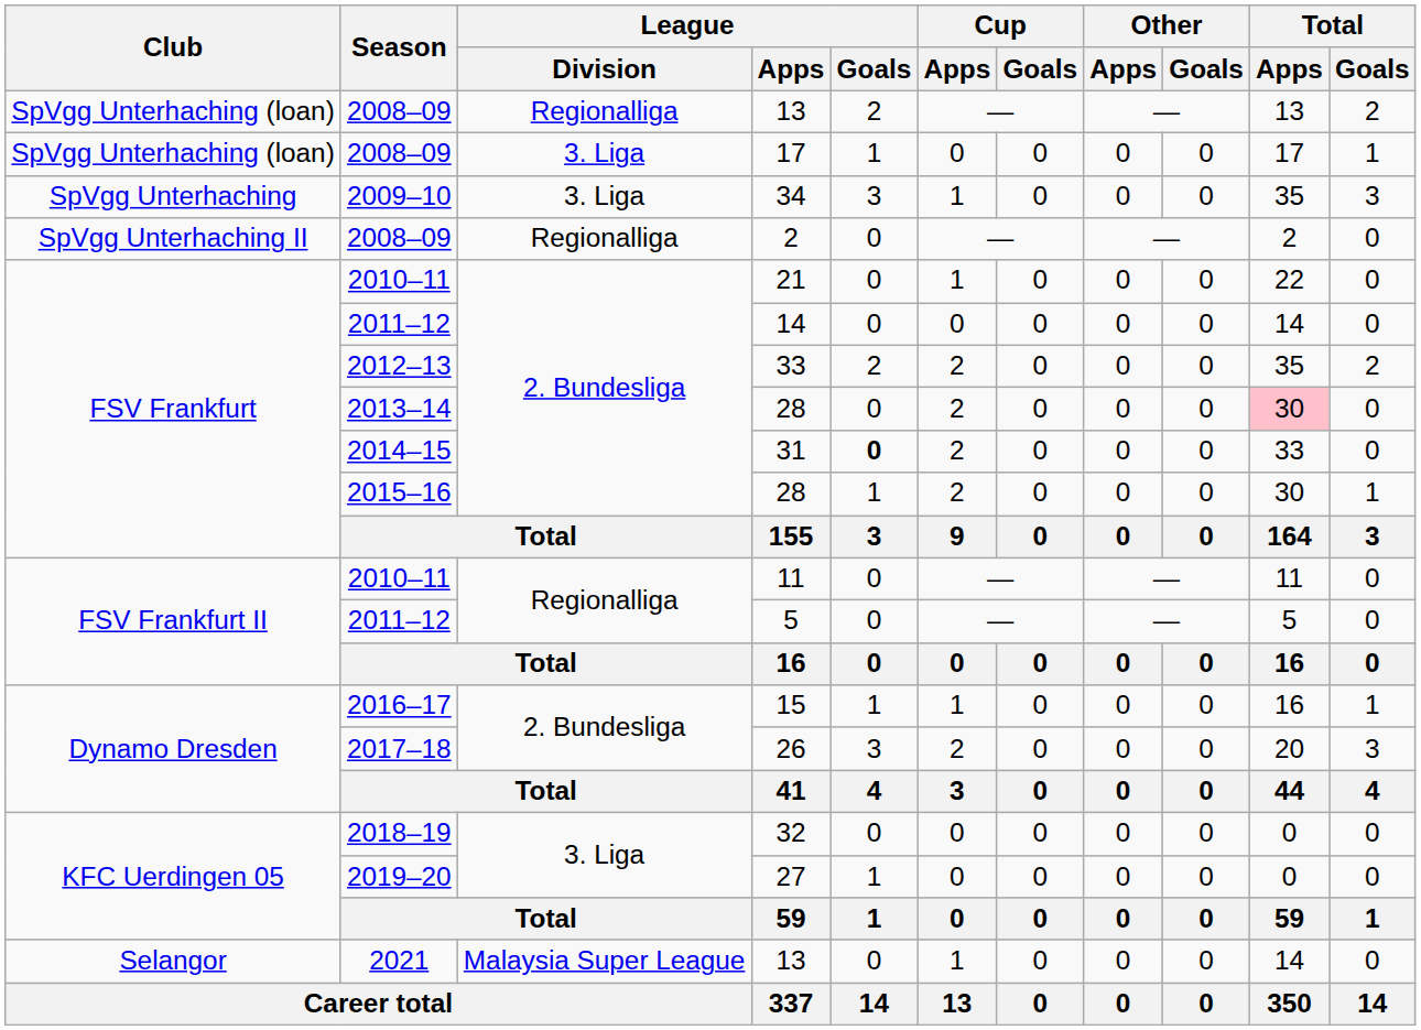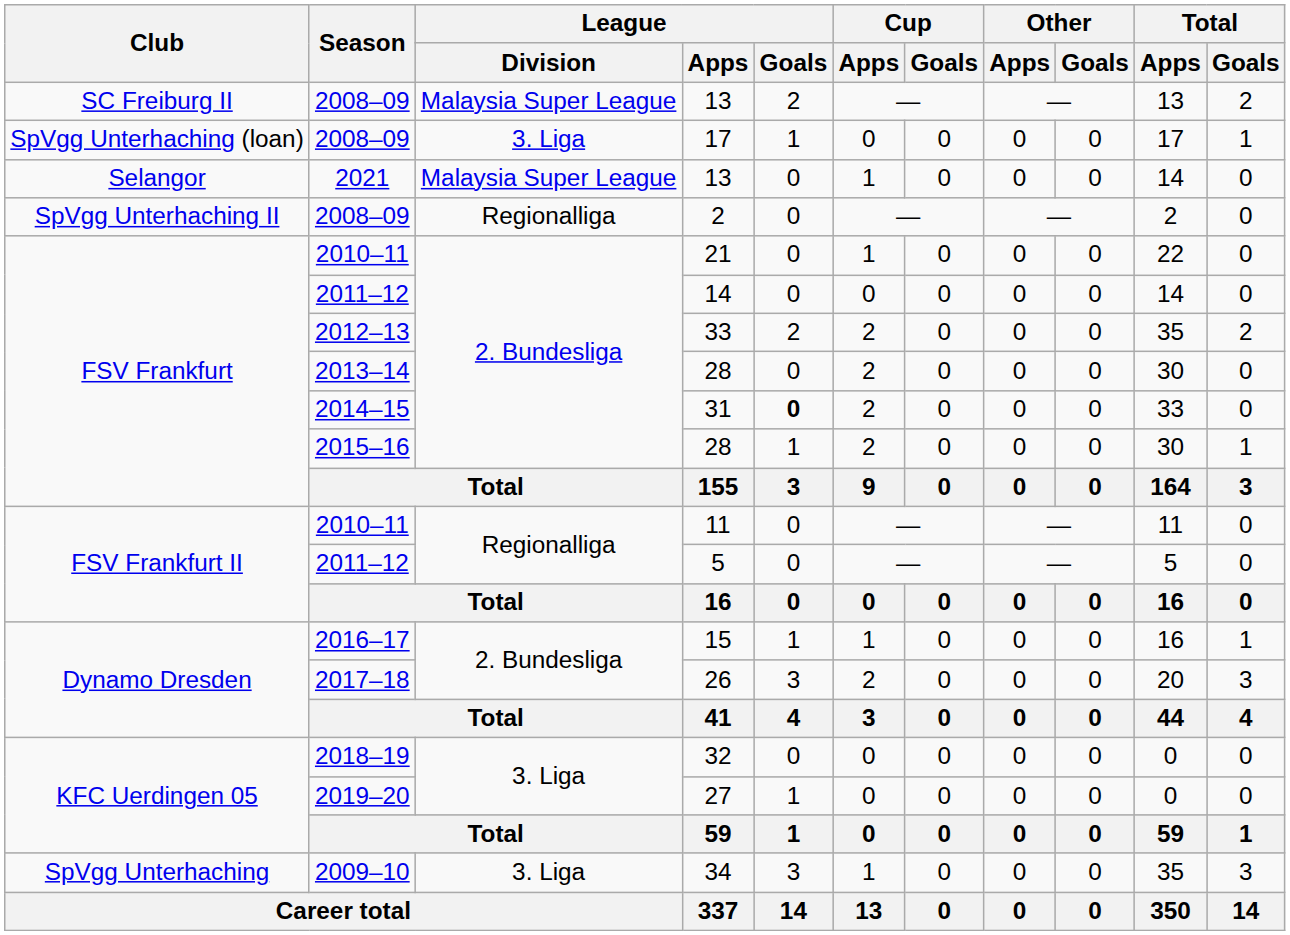 <table class="wikitable" style="text-align:center">
 <tr>
 <th rowspan="2">Club</th>
 <th rowspan="2">Season</th>
 <th colspan="3">League</th>
 <th colspan="2">Cup</th>
 <th colspan="2">Other</th>
 <th colspan="2">Total</th>
 </tr>
 <tr>
 <th>Division</th>
 <th>Apps</th>
 <th>Goals</th>
 <th>Apps</th>
 <th>Goals</th>
 <th>Apps</th>
 <th>Goals</th>
 <th>Apps</th>
 <th>Goals</th>
 </tr>
 <tr>
-<td><a href='#'>SpVgg Unterhaching</a> (loan)</td>
+<td><a href='#'>SC Freiburg II</a></td>
 <td><a href='#'>2008–09</a></td>
-<td><a href='#'>Regionalliga</a></td>
+<td><a href='#'>Malaysia Super League</a></td>
 <td>13</td>
 <td>2</td>
 <td colspan="2">—</td>
 <td colspan="2">—</td>
 <td>13</td>
 <td>2</td>
 </tr>
 <tr>
 <td><a href='#'>SpVgg Unterhaching</a> (loan)</td>
 <td><a href='#'>2008–09</a></td>
 <td><a href='#'>3. Liga</a></td>
 <td>17</td>
 <td>1</td>
 <td>0</td>
 <td>0</td>
 <td>0</td>
 <td>0</td>
 <td>17</td>
 <td>1</td>
 </tr>
 <tr>
-<td><a href='#'>SpVgg Unterhaching</a></td>
-<td><a href='#'>2009–10</a></td>
-<td>3. Liga</td>
-<td>34</td>
-<td>3</td>
+<td><a href='#'>Selangor</a></td>
+<td><a href='#'>2021</a></td>
+<td><a href='#'>Malaysia Super League</a></td>
+<td>13</td>
+<td>0</td>
 <td>1</td>
 <td>0</td>
 <td>0</td>
 <td>0</td>
-<td>35</td>
-<td>3</td>
+<td>14</td>
+<td>0</td>
 </tr>
 <tr>
 <td><a href='#'>SpVgg Unterhaching II</a></td>
 <td><a href='#'>2008–09</a></td>
 <td>Regionalliga</td>
 <td>2</td>
 <td>0</td>
 <td colspan="2">—</td>
 <td colspan="2">—</td>
 <td>2</td>
 <td>0</td>
 </tr>
 <tr>
 <td rowspan=7><a href='#'>FSV Frankfurt</a></td>
 <td><a href='#'>2010–11</a></td>
 <td rowspan=6><a href='#'>2. Bundesliga</a></td>
 <td>21</td>
 <td>0</td>
 <td>1</td>
 <td>0</td>
 <td>0</td>
 <td>0</td>
 <td>22</td>
 <td>0</td>
 </tr>
 <tr>
 <td><a href='#'>2011–12</a></td>
 <td>14</td>
 <td>0</td>
 <td>0</td>
 <td>0</td>
 <td>0</td>
 <td>0</td>
 <td>14</td>
 <td>0</td>
 </tr>
 <tr>
 <td><a href='#'>2012–13</a></td>
 <td>33</td>
 <td>2</td>
 <td>2</td>
 <td>0</td>
 <td>0</td>
 <td>0</td>
 <td>35</td>
 <td>2</td>
 </tr>
 <tr>
 <td><a href='#'>2013–14</a></td>
 <td>28</td>
 <td>0</td>
 <td>2</td>
 <td>0</td>
 <td>0</td>
 <td>0</td>
-<td style="background: pink;">30</td>
+<td>30</td>
 <td>0</td>
 </tr>
 <tr>
 <td><a href='#'>2014–15</a></td>
 <td>31</td>
 <td><strong>0</strong></td>
 <td>2</td>
 <td>0</td>
 <td>0</td>
 <td>0</td>
 <td>33</td>
 <td>0</td>
 </tr>
 <tr>
 <td><a href='#'>2015–16</a></td>
 <td>28</td>
 <td>1</td>
 <td>2</td>
 <td>0</td>
 <td>0</td>
 <td>0</td>
 <td>30</td>
 <td>1</td>
 </tr>
 <tr>
 <th colspan="2">Total</th>
 <th>155</th>
 <th>3</th>
 <th>9</th>
 <th>0</th>
 <th>0</th>
 <th>0</th>
 <th>164</th>
 <th>3</th>
 </tr>
 <tr>
 <td rowspan="3"><a href='#'>FSV Frankfurt II</a></td>
 <td><a href='#'>2010–11</a></td>
 <td rowspan="2">Regionalliga</td>
 <td>11</td>
 <td>0</td>
 <td colspan="2">—</td>
 <td colspan="2">—</td>
 <td>11</td>
 <td>0</td>
 </tr>
 <tr>
 <td><a href='#'>2011–12</a></td>
 <td>5</td>
 <td>0</td>
 <td colspan="2">—</td>
 <td colspan="2">—</td>
 <td>5</td>
 <td>0</td>
 </tr>
 <tr>
 <th colspan="2">Total</th>
 <th>16</th>
 <th>0</th>
 <th>0</th>
 <th>0</th>
 <th>0</th>
 <th>0</th>
 <th>16</th>
 <th>0</th>
 </tr>
 <tr>
 <td rowspan="3"><a href='#'>Dynamo Dresden</a></td>
 <td><a href='#'>2016–17</a></td>
 <td rowspan="2">2. Bundesliga</td>
 <td>15</td>
 <td>1</td>
 <td>1</td>
 <td>0</td>
 <td>0</td>
 <td>0</td>
 <td>16</td>
 <td>1</td>
 </tr>
 <tr>
 <td><a href='#'>2017–18</a></td>
 <td>26</td>
 <td>3</td>
 <td>2</td>
 <td>0</td>
 <td>0</td>
 <td>0</td>
 <td>20</td>
 <td>3</td>
 </tr>
 <tr>
 <th colspan="2">Total</th>
 <th>41</th>
 <th>4</th>
 <th>3</th>
 <th>0</th>
 <th>0</th>
 <th>0</th>
 <th>44</th>
 <th>4</th>
 </tr>
 <tr>
 <td rowspan="3"><a href='#'>KFC Uerdingen 05</a></td>
 <td><a href='#'>2018–19</a></td>
 <td rowspan="2">3. Liga</td>
 <td>32</td>
 <td>0</td>
 <td>0</td>
 <td>0</td>
 <td>0</td>
 <td>0</td>
 <td>0</td>
 <td>0</td>
 </tr>
 <tr>
 <td><a href='#'>2019–20</a></td>
 <td>27</td>
 <td>1</td>
 <td>0</td>
 <td>0</td>
 <td>0</td>
 <td>0</td>
 <td>0</td>
 <td>0</td>
 </tr>
 <tr>
 <th colspan="2">Total</th>
 <th>59</th>
 <th>1</th>
 <th>0</th>
 <th>0</th>
 <th>0</th>
 <th>0</th>
 <th>59</th>
 <th>1</th>
 </tr>
 <tr>
-<td><a href='#'>Selangor</a></td>
-<td><a href='#'>2021</a></td>
-<td><a href='#'>Malaysia Super League</a></td>
-<td>13</td>
-<td>0</td>
+<td><a href='#'>SpVgg Unterhaching</a></td>
+<td><a href='#'>2009–10</a></td>
+<td>3. Liga</td>
+<td>34</td>
+<td>3</td>
 <td>1</td>
 <td>0</td>
 <td>0</td>
 <td>0</td>
-<td>14</td>
-<td>0</td>
+<td>35</td>
+<td>3</td>
 </tr>
 <tr>
 <th colspan="3">Career total</th>
 <th>337</th>
 <th>14</th>
 <th>13</th>
 <th>0</th>
 <th>0</th>
 <th>0</th>
 <th>350</th>
 <th>14</th>
 </tr>
 </table>
